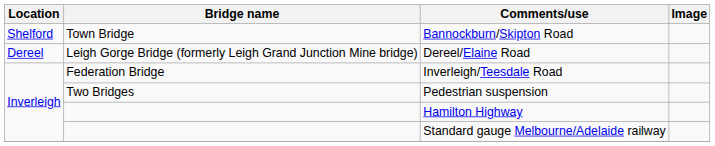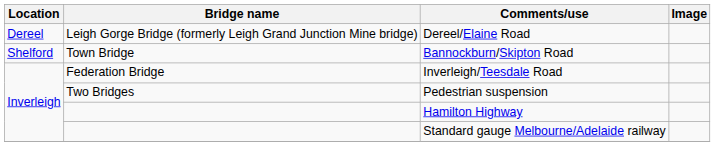 <table class="wikitable">
 <tr>
 <th>Location</th>
 <th>Bridge name</th>
 <th>Comments/use</th>
 <th>Image</th>
 </tr>
 <tr>
+<td><a href='#'>Dereel</a></td>
+<td>Leigh Gorge Bridge (formerly Leigh Grand Junction Mine bridge)</td>
+<td>Dereel/<a href='#'>Elaine</a> Road</td>
+<td align="center"></td>
+</tr>
+<tr>
 <td><a href='#'>Shelford</a></td>
 <td>Town Bridge</td>
 <td><a href='#'>Bannockburn</a>/<a href='#'>Skipton</a> Road</td>
-<td align="center"></td>
-</tr>
-<tr>
-<td><a href='#'>Dereel</a></td>
-<td>Leigh Gorge Bridge (formerly Leigh Grand Junction Mine bridge)</td>
-<td>Dereel/<a href='#'>Elaine</a> Road</td>
 <td align="center"></td>
 </tr>
 <tr>
 <td rowspan=4><a href='#'>Inverleigh</a></td>
 <td>Federation Bridge</td>
 <td>Inverleigh/<a href='#'>Teesdale</a> Road</td>
 <td align="center"></td>
 </tr>
 <tr>
 <td>Two Bridges</td>
 <td>Pedestrian suspension</td>
 <td align="center"></td>
 </tr>
 <tr>
 <td></td>
 <td><a href='#'>Hamilton Highway</a></td>
 <td align="center"></td>
 </tr>
 <tr>
 <td></td>
 <td>Standard gauge <a href='#'>Melbourne/Adelaide</a> railway</td>
 <td align="center"></td>
 </tr>
 <tr>
 </tr>
 </table>
